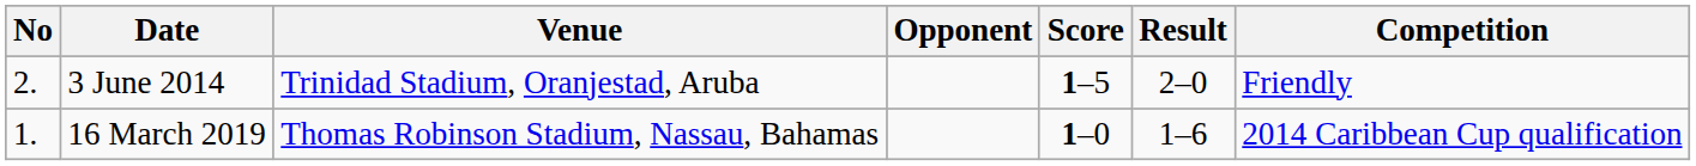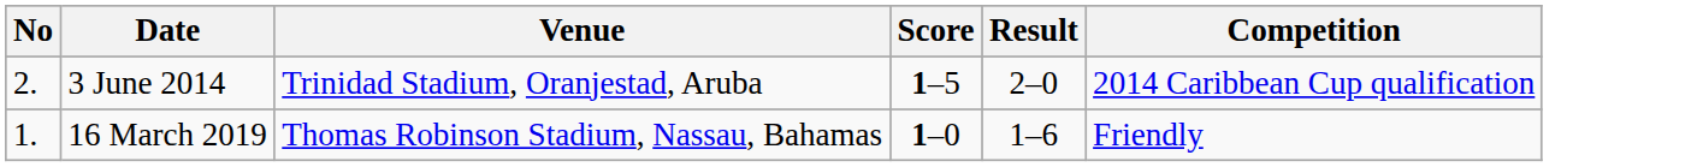 <table class="wikitable" style="font-size:100%;">
 <tr>
 <th>No</th>
 <th>Date</th>
 <th>Venue</th>
-<th>Opponent</th>
 <th>Score</th>
 <th>Result</th>
 <th>Competition</th>
 </tr>
 <tr>
 <td>2.</td>
 <td>3 June 2014</td>
 <td><a href='#'>Trinidad Stadium</a>, <a href='#'>Oranjestad</a>, Aruba</td>
-<td></td>
 <td align=center><strong>1</strong>–5</td>
 <td align=center>2–0</td>
-<td><a href='#'>Friendly</a></td>
+<td><a href='#'>2014 Caribbean Cup qualification</a></td>
 </tr>
 <tr>
 <td>1.</td>
 <td>16 March 2019</td>
 <td><a href='#'>Thomas Robinson Stadium</a>, <a href='#'>Nassau</a>, Bahamas</td>
-<td></td>
 <td align=center><strong>1</strong>–0</td>
 <td align=center>1–6</td>
-<td><a href='#'>2014 Caribbean Cup qualification</a></td>
+<td><a href='#'>Friendly</a></td>
 </tr>
 </table>
